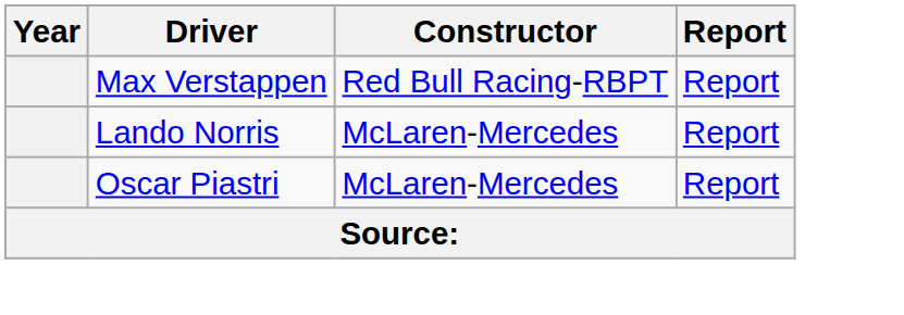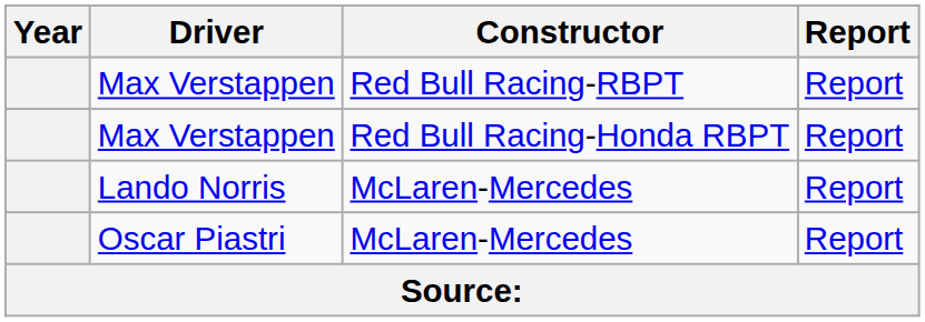 <table class="wikitable" style="font-size: 95%;">
 <tr>
 <th>Year</th>
 <th>Driver</th>
 <th>Constructor</th>
 <th>Report</th>
 </tr>
 <tr>
 <th></th>
 <td> <a href='#'>Max Verstappen</a></td>
 <td><a href='#'>Red Bull Racing</a>-<a href='#'>RBPT</a></td>
+<td><a href='#'>Report</a></td>
+</tr>
+<tr>
+<th></th>
+<td> <a href='#'>Max Verstappen</a></td>
+<td><a href='#'>Red Bull Racing</a>-<a href='#'>Honda RBPT</a></td>
 <td><a href='#'>Report</a></td>
 </tr>
 <tr>
 <th></th>
 <td> <a href='#'>Lando Norris</a></td>
 <td><a href='#'>McLaren</a>-<a href='#'>Mercedes</a></td>
 <td><a href='#'>Report</a></td>
 </tr>
 <tr>
 <th></th>
 <td> <a href='#'>Oscar Piastri</a></td>
 <td><a href='#'>McLaren</a>-<a href='#'>Mercedes</a></td>
 <td><a href='#'>Report</a></td>
 </tr>
 <tr>
 <th colspan=4>Source:</th>
 </tr>
 </table>
